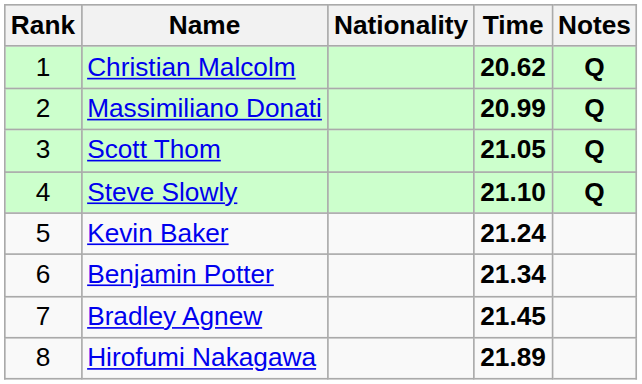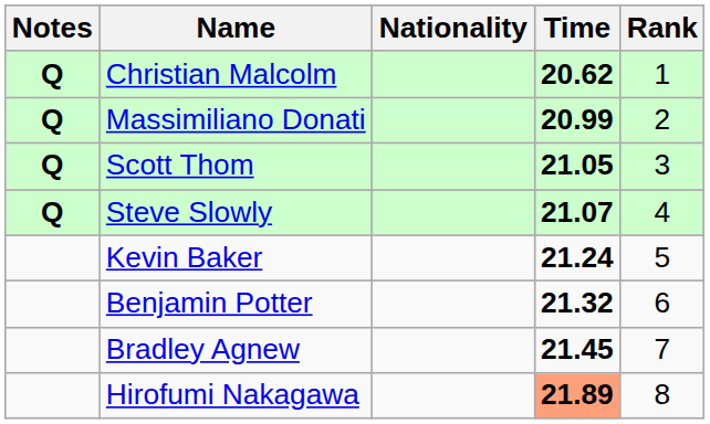 <table class="wikitable sortable" style="text-align:center">
 <tr>
-<th>Rank</th>
+<th>Notes</th>
 <th>Name</th>
 <th>Nationality</th>
 <th>Time</th>
-<th>Notes</th>
+<th>Rank</th>
 </tr>
 <tr bgcolor=ccffcc>
-<td>1</td>
+<td><strong>Q</strong></td>
 <td align=left><a href='#'>Christian Malcolm</a></td>
 <td align=left></td>
 <td><strong>20.62</strong></td>
-<td><strong>Q</strong></td>
+<td>1</td>
 </tr>
 <tr bgcolor=ccffcc>
-<td>2</td>
+<td><strong>Q</strong></td>
 <td align=left><a href='#'>Massimiliano Donati</a></td>
 <td align=left></td>
 <td><strong>20.99</strong></td>
-<td><strong>Q</strong></td>
+<td>2</td>
 </tr>
 <tr bgcolor=ccffcc>
-<td>3</td>
+<td><strong>Q</strong></td>
 <td align=left><a href='#'>Scott Thom</a></td>
 <td align=left></td>
 <td><strong>21.05</strong></td>
-<td><strong>Q</strong></td>
+<td>3</td>
 </tr>
 <tr bgcolor=ccffcc>
-<td>4</td>
+<td><strong>Q</strong></td>
 <td align=left><a href='#'>Steve Slowly</a></td>
 <td align=left></td>
-<td><strong>21.10</strong></td>
-<td><strong>Q</strong></td>
+<td><strong>21.07</strong></td>
+<td>4</td>
 </tr>
 <tr>
-<td>5</td>
+<td></td>
 <td align=left><a href='#'>Kevin Baker</a></td>
 <td align=left></td>
 <td><strong>21.24</strong></td>
-<td></td>
+<td>5</td>
 </tr>
 <tr>
-<td>6</td>
+<td></td>
 <td align=left><a href='#'>Benjamin Potter</a></td>
 <td align=left></td>
-<td><strong>21.34</strong></td>
-<td></td>
+<td><strong>21.32</strong></td>
+<td>6</td>
 </tr>
 <tr>
-<td>7</td>
+<td></td>
 <td align=left><a href='#'>Bradley Agnew</a></td>
 <td align=left></td>
 <td><strong>21.45</strong></td>
-<td></td>
+<td>7</td>
 </tr>
 <tr>
-<td>8</td>
+<td></td>
 <td align=left><a href='#'>Hirofumi Nakagawa</a></td>
 <td align=left></td>
-<td><strong>21.89</strong></td>
-<td></td>
+<td style="background: lightsalmon;"><strong>21.89</strong></td>
+<td>8</td>
 </tr>
 </table>
